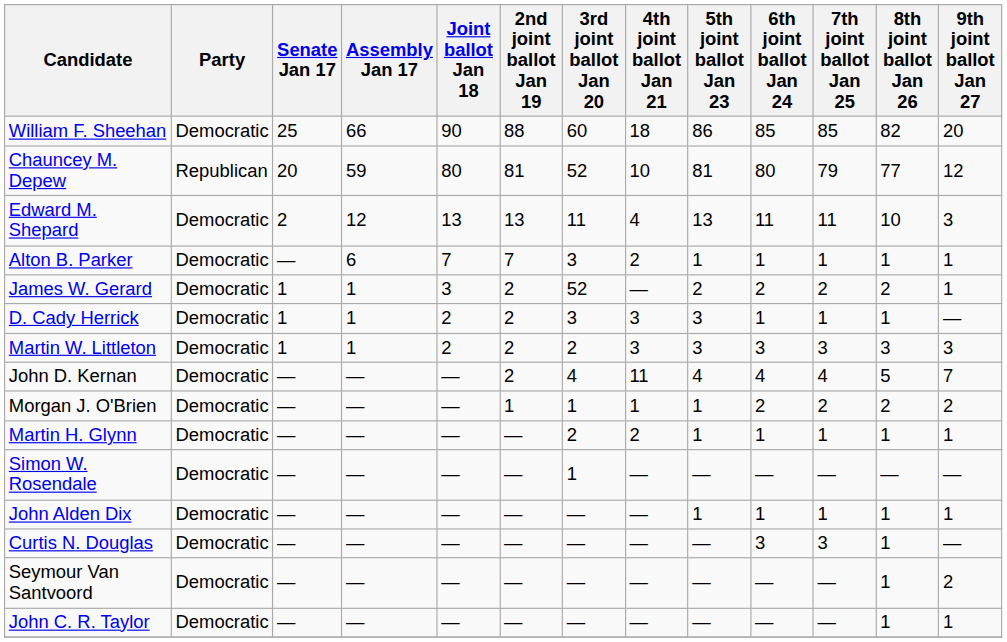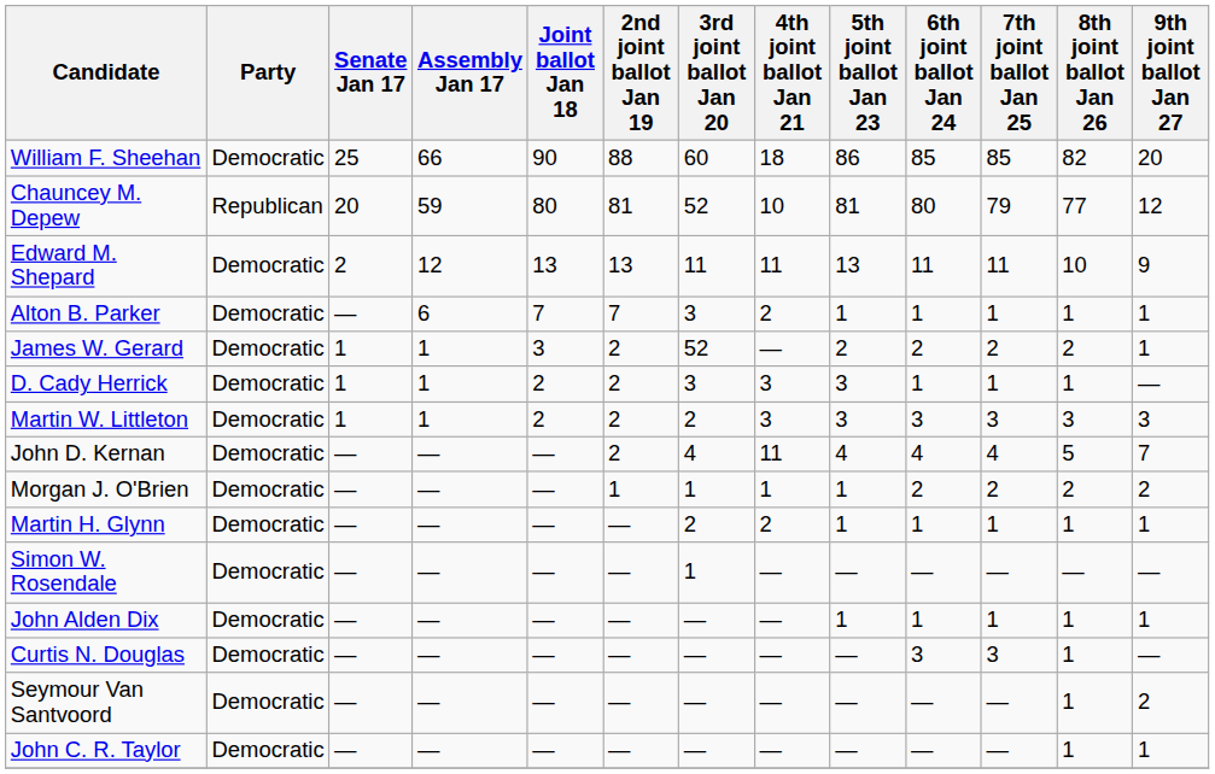 <table class=wikitable>
 <tr bgcolor=lightgrey>
 <th>Candidate</th>
 <th>Party</th>
 <th><a href='#'>Senate</a><br>Jan 17</th>
 <th><a href='#'>Assembly</a><br>Jan 17</th>
 <th><a href='#'>Joint<br>ballot</a><br>Jan 18</th>
 <th>2nd<br>joint<br>ballot<br>Jan 19</th>
 <th>3rd<br>joint<br>ballot<br>Jan 20</th>
 <th>4th<br>joint<br>ballot<br>Jan 21</th>
 <th>5th<br>joint<br>ballot<br>Jan 23</th>
 <th>6th<br>joint<br>ballot<br>Jan 24</th>
 <th>7th<br>joint<br>ballot<br>Jan 25</th>
 <th>8th<br>joint<br>ballot<br>Jan 26</th>
 <th>9th<br>joint<br>ballot<br>Jan 27</th>
 </tr>
 <tr>
 <td><a href='#'>William F. Sheehan</a></td>
 <td>Democratic</td>
 <td>25</td>
 <td>66</td>
 <td>90</td>
 <td>88</td>
 <td>60</td>
 <td>18</td>
 <td>86</td>
 <td>85</td>
 <td>85</td>
 <td>82</td>
 <td>20</td>
 </tr>
 <tr>
 <td><a href='#'>Chauncey M. Depew</a></td>
 <td>Republican</td>
 <td>20</td>
 <td>59</td>
 <td>80</td>
 <td>81</td>
 <td>52</td>
 <td>10</td>
 <td>81</td>
 <td>80</td>
 <td>79</td>
 <td>77</td>
 <td>12</td>
 </tr>
 <tr>
 <td><a href='#'>Edward M. Shepard</a></td>
 <td>Democratic</td>
 <td>2</td>
 <td>12</td>
 <td>13</td>
 <td>13</td>
 <td>11</td>
-<td>4</td>
+<td>11</td>
 <td>13</td>
 <td>11</td>
 <td>11</td>
 <td>10</td>
-<td>3</td>
+<td>9</td>
 </tr>
 <tr>
 <td><a href='#'>Alton B. Parker</a></td>
 <td>Democratic</td>
 <td>—</td>
 <td>6</td>
 <td>7</td>
 <td>7</td>
 <td>3</td>
 <td>2</td>
 <td>1</td>
 <td>1</td>
 <td>1</td>
 <td>1</td>
 <td>1</td>
 </tr>
 <tr>
 <td><a href='#'>James W. Gerard</a></td>
 <td>Democratic</td>
 <td>1</td>
 <td>1</td>
 <td>3</td>
 <td>2</td>
 <td>52</td>
 <td>—</td>
 <td>2</td>
 <td>2</td>
 <td>2</td>
 <td>2</td>
 <td>1</td>
 </tr>
 <tr>
 <td><a href='#'>D. Cady Herrick</a></td>
 <td>Democratic</td>
 <td>1</td>
 <td>1</td>
 <td>2</td>
 <td>2</td>
 <td>3</td>
 <td>3</td>
 <td>3</td>
 <td>1</td>
 <td>1</td>
 <td>1</td>
 <td>—</td>
 </tr>
 <tr>
 <td><a href='#'>Martin W. Littleton</a></td>
 <td>Democratic</td>
 <td>1</td>
 <td>1</td>
 <td>2</td>
 <td>2</td>
 <td>2</td>
 <td>3</td>
 <td>3</td>
 <td>3</td>
 <td>3</td>
 <td>3</td>
 <td>3</td>
 </tr>
 <tr>
 <td>John D. Kernan</td>
 <td>Democratic</td>
 <td>—</td>
 <td>—</td>
 <td>—</td>
 <td>2</td>
 <td>4</td>
 <td>11</td>
 <td>4</td>
 <td>4</td>
 <td>4</td>
 <td>5</td>
 <td>7</td>
 </tr>
 <tr>
 <td>Morgan J. O'Brien</td>
 <td>Democratic</td>
 <td>—</td>
 <td>—</td>
 <td>—</td>
 <td>1</td>
 <td>1</td>
 <td>1</td>
 <td>1</td>
 <td>2</td>
 <td>2</td>
 <td>2</td>
 <td>2</td>
 </tr>
 <tr>
 <td><a href='#'>Martin H. Glynn</a></td>
 <td>Democratic</td>
 <td>—</td>
 <td>—</td>
 <td>—</td>
 <td>—</td>
 <td>2</td>
 <td>2</td>
 <td>1</td>
 <td>1</td>
 <td>1</td>
 <td>1</td>
 <td>1</td>
 </tr>
 <tr>
 <td><a href='#'>Simon W. Rosendale</a></td>
 <td>Democratic</td>
 <td>—</td>
 <td>—</td>
 <td>—</td>
 <td>—</td>
 <td>1</td>
 <td>—</td>
 <td>—</td>
 <td>—</td>
 <td>—</td>
 <td>—</td>
 <td>—</td>
 </tr>
 <tr>
 <td><a href='#'>John Alden Dix</a></td>
 <td>Democratic</td>
 <td>—</td>
 <td>—</td>
 <td>—</td>
 <td>—</td>
 <td>—</td>
 <td>—</td>
 <td>1</td>
 <td>1</td>
 <td>1</td>
 <td>1</td>
 <td>1</td>
 </tr>
 <tr>
 <td><a href='#'>Curtis N. Douglas</a></td>
 <td>Democratic</td>
 <td>—</td>
 <td>—</td>
 <td>—</td>
 <td>—</td>
 <td>—</td>
 <td>—</td>
 <td>—</td>
 <td>3</td>
 <td>3</td>
 <td>1</td>
 <td>—</td>
 </tr>
 <tr>
 <td>Seymour Van Santvoord</td>
 <td>Democratic</td>
 <td>—</td>
 <td>—</td>
 <td>—</td>
 <td>—</td>
 <td>—</td>
 <td>—</td>
 <td>—</td>
 <td>—</td>
 <td>—</td>
 <td>1</td>
 <td>2</td>
 </tr>
 <tr>
 <td><a href='#'>John C. R. Taylor</a></td>
 <td>Democratic</td>
 <td>—</td>
 <td>—</td>
 <td>—</td>
 <td>—</td>
 <td>—</td>
 <td>—</td>
 <td>—</td>
 <td>—</td>
 <td>—</td>
 <td>1</td>
 <td>1</td>
 </tr>
 <tr>
 </tr>
 </table>
